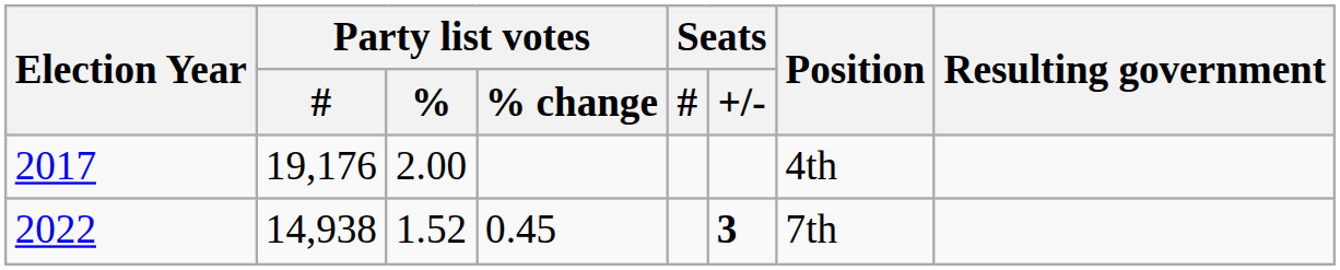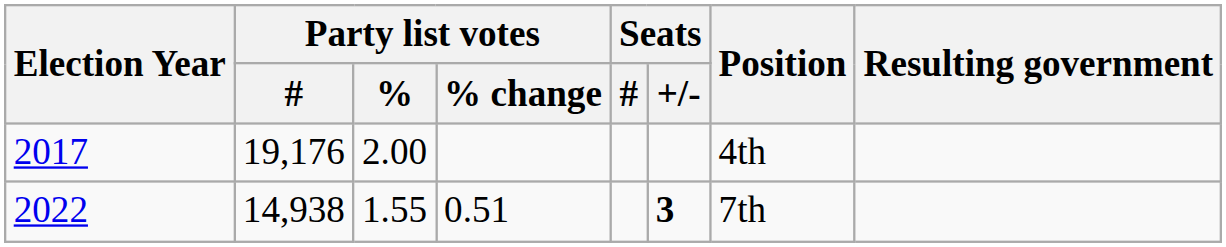 <table class="wikitable">
 <tr>
 <th rowspan="2">Election Year</th>
 <th colspan="3">Party list votes</th>
 <th colspan="2">Seats</th>
 <th rowspan="2">Position</th>
 <th rowspan="2">Resulting government</th>
 </tr>
 <tr>
 <th>#</th>
 <th>%</th>
 <th>% change</th>
 <th>#</th>
 <th>+/-</th>
 </tr>
 <tr>
 <td><a href='#'>2017</a></td>
 <td>19,176</td>
 <td>2.00</td>
 <td></td>
 <td></td>
 <td></td>
 <td>4th</td>
 <td></td>
 </tr>
 <tr>
 <td><a href='#'>2022</a></td>
 <td>14,938</td>
-<td>1.52</td>
-<td> 0.45</td>
+<td>1.55</td>
+<td> 0.51</td>
 <td></td>
 <td><strong> 3</strong></td>
 <td> 7th</td>
 <td></td>
 </tr>
 </table>
